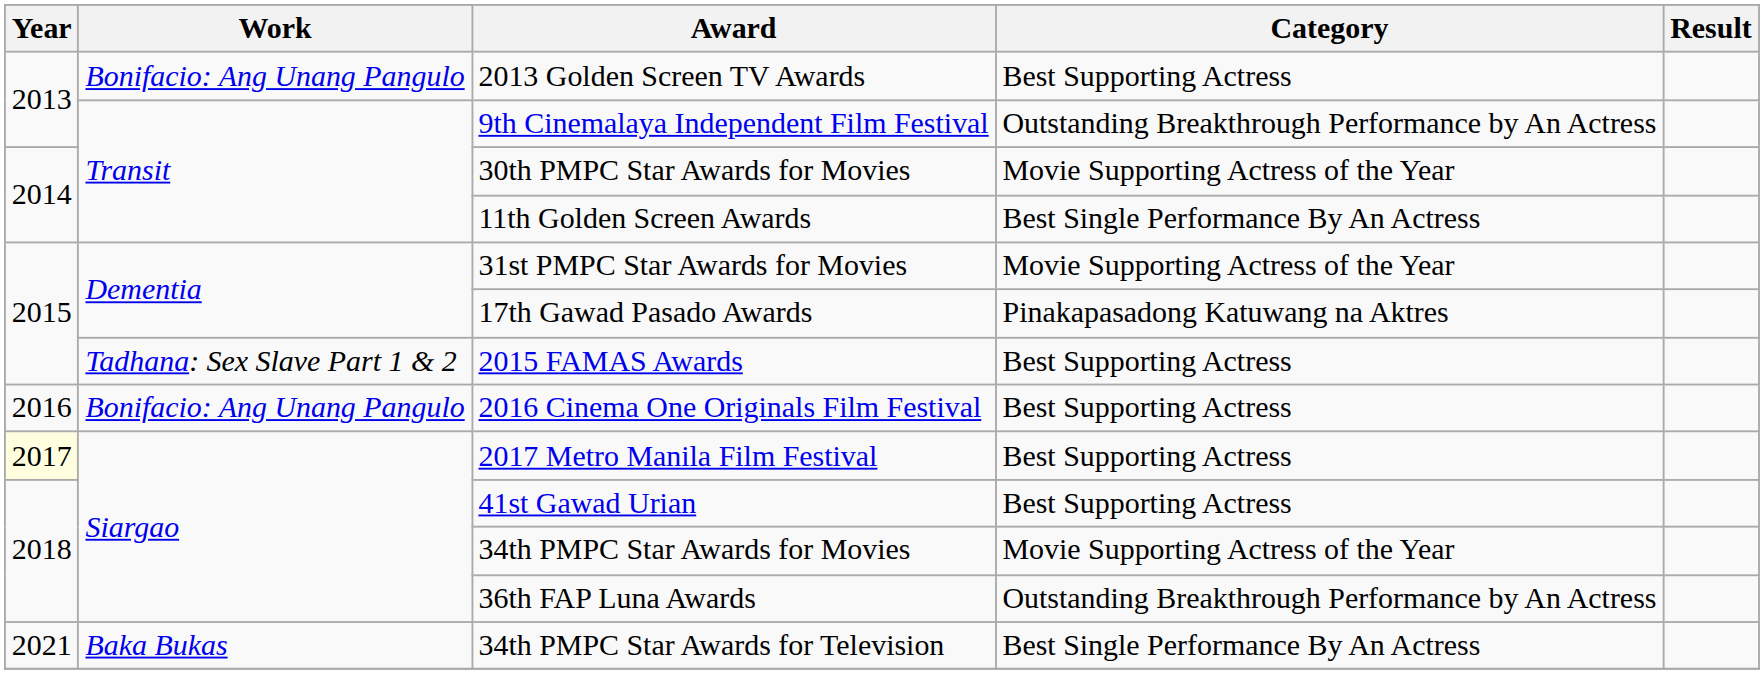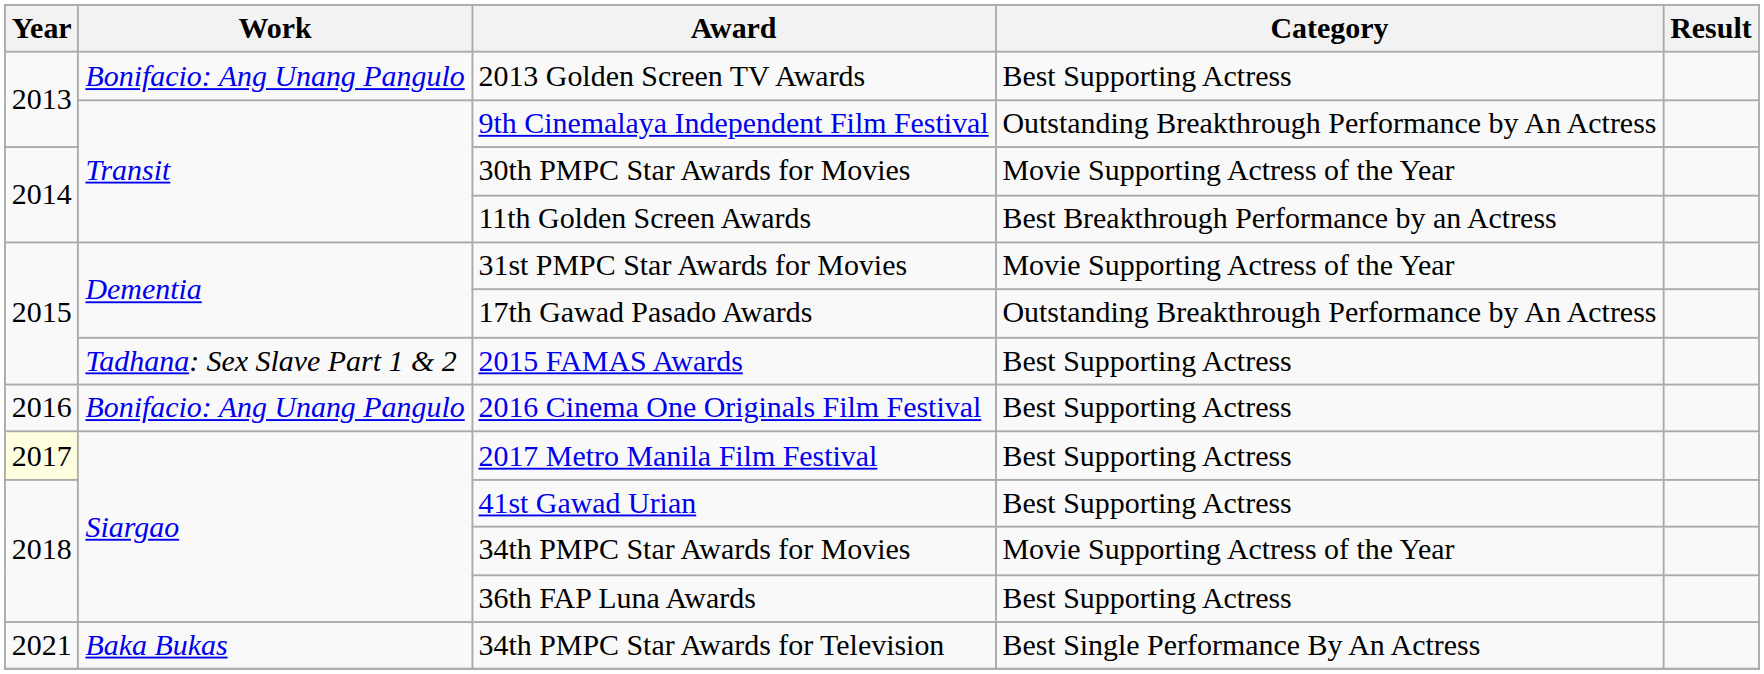 <table class="wikitable">
 <tr>
 <th>Year</th>
 <th>Work</th>
 <th>Award</th>
 <th>Category</th>
 <th>Result</th>
 </tr>
 <tr>
 <td rowspan=2>2013</td>
 <td><em><a href='#'>Bonifacio: Ang Unang Pangulo</a></em></td>
 <td>2013 Golden Screen TV Awards</td>
 <td>Best Supporting Actress</td>
 <td></td>
 </tr>
 <tr>
 <td rowspan=3><em><a href='#'>Transit</a></em></td>
 <td><a href='#'>9th Cinemalaya Independent Film Festival</a></td>
 <td>Outstanding Breakthrough Performance by An Actress</td>
 <td></td>
 </tr>
 <tr>
 <td rowspan=2>2014</td>
 <td>30th PMPC Star Awards for Movies</td>
 <td>Movie Supporting Actress of the Year</td>
 <td></td>
 </tr>
 <tr>
 <td>11th Golden Screen Awards</td>
-<td>Best Single Performance By An Actress</td>
+<td>Best Breakthrough Performance by an Actress</td>
 <td></td>
 </tr>
 <tr>
 <td rowspan=3>2015</td>
 <td rowspan=2><em><a href='#'>Dementia</a></em></td>
 <td>31st PMPC Star Awards for Movies</td>
 <td>Movie Supporting Actress of the Year</td>
 <td></td>
 </tr>
 <tr>
 <td>17th Gawad Pasado Awards</td>
-<td>Pinakapasadong Katuwang na Aktres</td>
+<td>Outstanding Breakthrough Performance by An Actress</td>
 <td></td>
 </tr>
 <tr>
 <td><em><a href='#'>Tadhana</a>: Sex Slave Part 1 & 2</em></td>
 <td><a href='#'>2015 FAMAS Awards</a></td>
 <td>Best Supporting Actress</td>
 <td></td>
 </tr>
 <tr>
 <td>2016</td>
 <td><em><a href='#'>Bonifacio: Ang Unang Pangulo</a></em></td>
 <td><a href='#'>2016 Cinema One Originals Film Festival</a></td>
 <td>Best Supporting Actress</td>
 <td></td>
 </tr>
 <tr>
 <td style="background: lightyellow;">2017</td>
 <td rowspan=4><em><a href='#'>Siargao</a></em></td>
 <td><a href='#'>2017 Metro Manila Film Festival</a></td>
 <td>Best Supporting Actress</td>
 <td></td>
 </tr>
 <tr>
 <td rowspan="3">2018</td>
 <td><a href='#'>41st Gawad Urian</a></td>
 <td>Best Supporting Actress</td>
 <td></td>
 </tr>
 <tr>
 <td>34th PMPC Star Awards for Movies</td>
 <td>Movie Supporting Actress of the Year</td>
 <td></td>
 </tr>
 <tr>
 <td>36th FAP Luna Awards</td>
-<td>Outstanding Breakthrough Performance by An Actress</td>
+<td>Best Supporting Actress</td>
 <td></td>
 </tr>
 <tr>
 <td>2021</td>
 <td><em><a href='#'>Baka Bukas</a></em></td>
 <td>34th PMPC Star Awards for Television</td>
 <td>Best Single Performance By An Actress</td>
 <td></td>
 </tr>
 <tr>
 </tr>
 </table>
